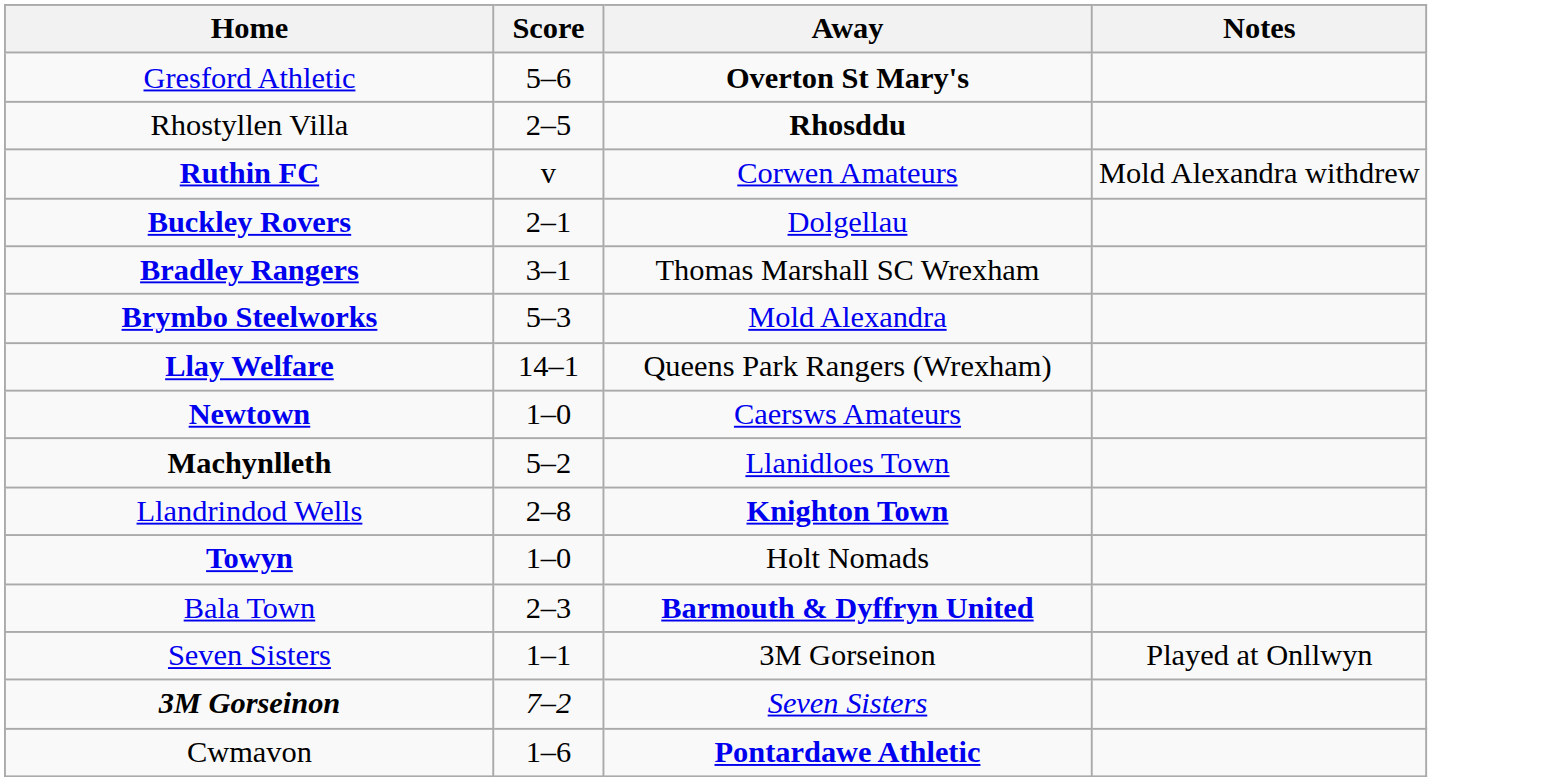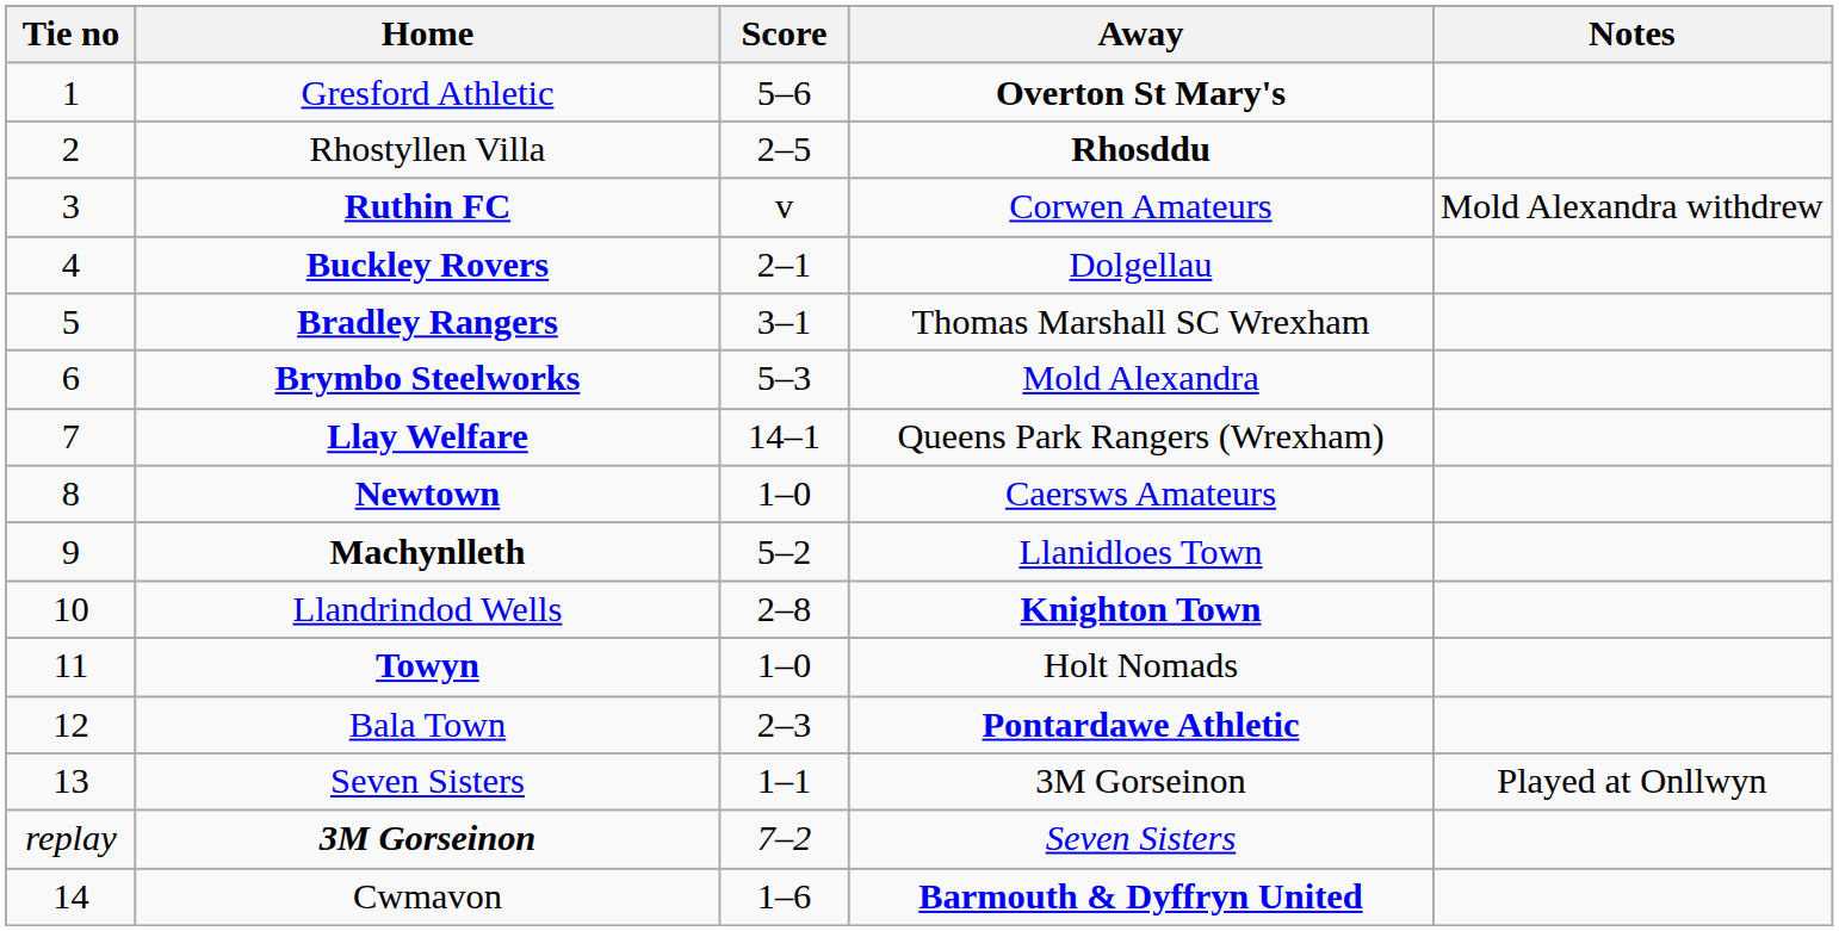 <table class="wikitable" style="text-align:center">
 <tr>
+<th width=50>Tie no</th>
 <th width=250>Home</th>
 <th width=50>Score</th>
 <th width=250>Away</th>
 <th>Notes</th>
 </tr>
 <tr>
+<td>1</td>
 <td><a href='#'>Gresford Athletic</a></td>
 <td>5–6</td>
 <td><strong>Overton St Mary's</strong></td>
 <td></td>
 </tr>
 <tr>
+<td>2</td>
 <td>Rhostyllen Villa</td>
 <td>2–5</td>
 <td><strong>Rhosddu</strong></td>
 <td></td>
 </tr>
 <tr>
+<td>3</td>
 <td><strong><a href='#'>Ruthin FC</a></strong></td>
 <td>v</td>
 <td><a href='#'>Corwen Amateurs</a></td>
 <td>Mold Alexandra withdrew</td>
 </tr>
 <tr>
+<td>4</td>
 <td><strong><a href='#'>Buckley Rovers</a></strong></td>
 <td>2–1</td>
 <td><a href='#'>Dolgellau</a></td>
 <td></td>
 </tr>
 <tr>
+<td>5</td>
 <td><strong><a href='#'>Bradley Rangers</a></strong></td>
 <td>3–1</td>
 <td>Thomas Marshall SC Wrexham</td>
 <td></td>
 </tr>
 <tr>
+<td>6</td>
 <td><strong><a href='#'>Brymbo Steelworks</a></strong></td>
 <td>5–3</td>
 <td><a href='#'>Mold Alexandra</a></td>
 <td></td>
 </tr>
 <tr>
+<td>7</td>
 <td><strong><a href='#'>Llay Welfare</a></strong></td>
 <td>14–1</td>
 <td>Queens Park Rangers (Wrexham)</td>
 <td></td>
 </tr>
 <tr>
+<td>8</td>
 <td><strong><a href='#'>Newtown</a></strong></td>
 <td>1–0</td>
 <td><a href='#'>Caersws Amateurs</a></td>
 <td></td>
 </tr>
 <tr>
+<td>9</td>
 <td><strong>Machynlleth</strong></td>
 <td>5–2</td>
 <td><a href='#'>Llanidloes Town</a></td>
 <td></td>
 </tr>
 <tr>
+<td>10</td>
 <td><a href='#'>Llandrindod Wells</a></td>
 <td>2–8</td>
 <td><strong><a href='#'>Knighton Town</a></strong></td>
 <td></td>
 </tr>
 <tr>
+<td>11</td>
 <td><strong><a href='#'>Towyn</a></strong></td>
 <td>1–0</td>
 <td>Holt Nomads</td>
 <td></td>
 </tr>
 <tr>
+<td>12</td>
 <td><a href='#'>Bala Town</a></td>
 <td>2–3</td>
-<td><strong><a href='#'>Barmouth & Dyffryn United</a></strong></td>
+<td><strong><a href='#'>Pontardawe Athletic</a></strong></td>
 <td></td>
 </tr>
 <tr>
+<td>13</td>
 <td><a href='#'>Seven Sisters</a></td>
 <td>1–1</td>
 <td>3M Gorseinon</td>
 <td>Played at Onllwyn</td>
 </tr>
 <tr>
+<td><em>replay</em></td>
 <td><strong><em>3M Gorseinon</em></strong></td>
 <td><em>7–2</em></td>
 <td><em><a href='#'>Seven Sisters</a></em></td>
 <td></td>
 </tr>
 <tr>
+<td>14</td>
 <td>Cwmavon</td>
 <td>1–6</td>
-<td><strong><a href='#'>Pontardawe Athletic</a></strong></td>
+<td><strong><a href='#'>Barmouth & Dyffryn United</a></strong></td>
 <td></td>
 </tr>
 </table>
